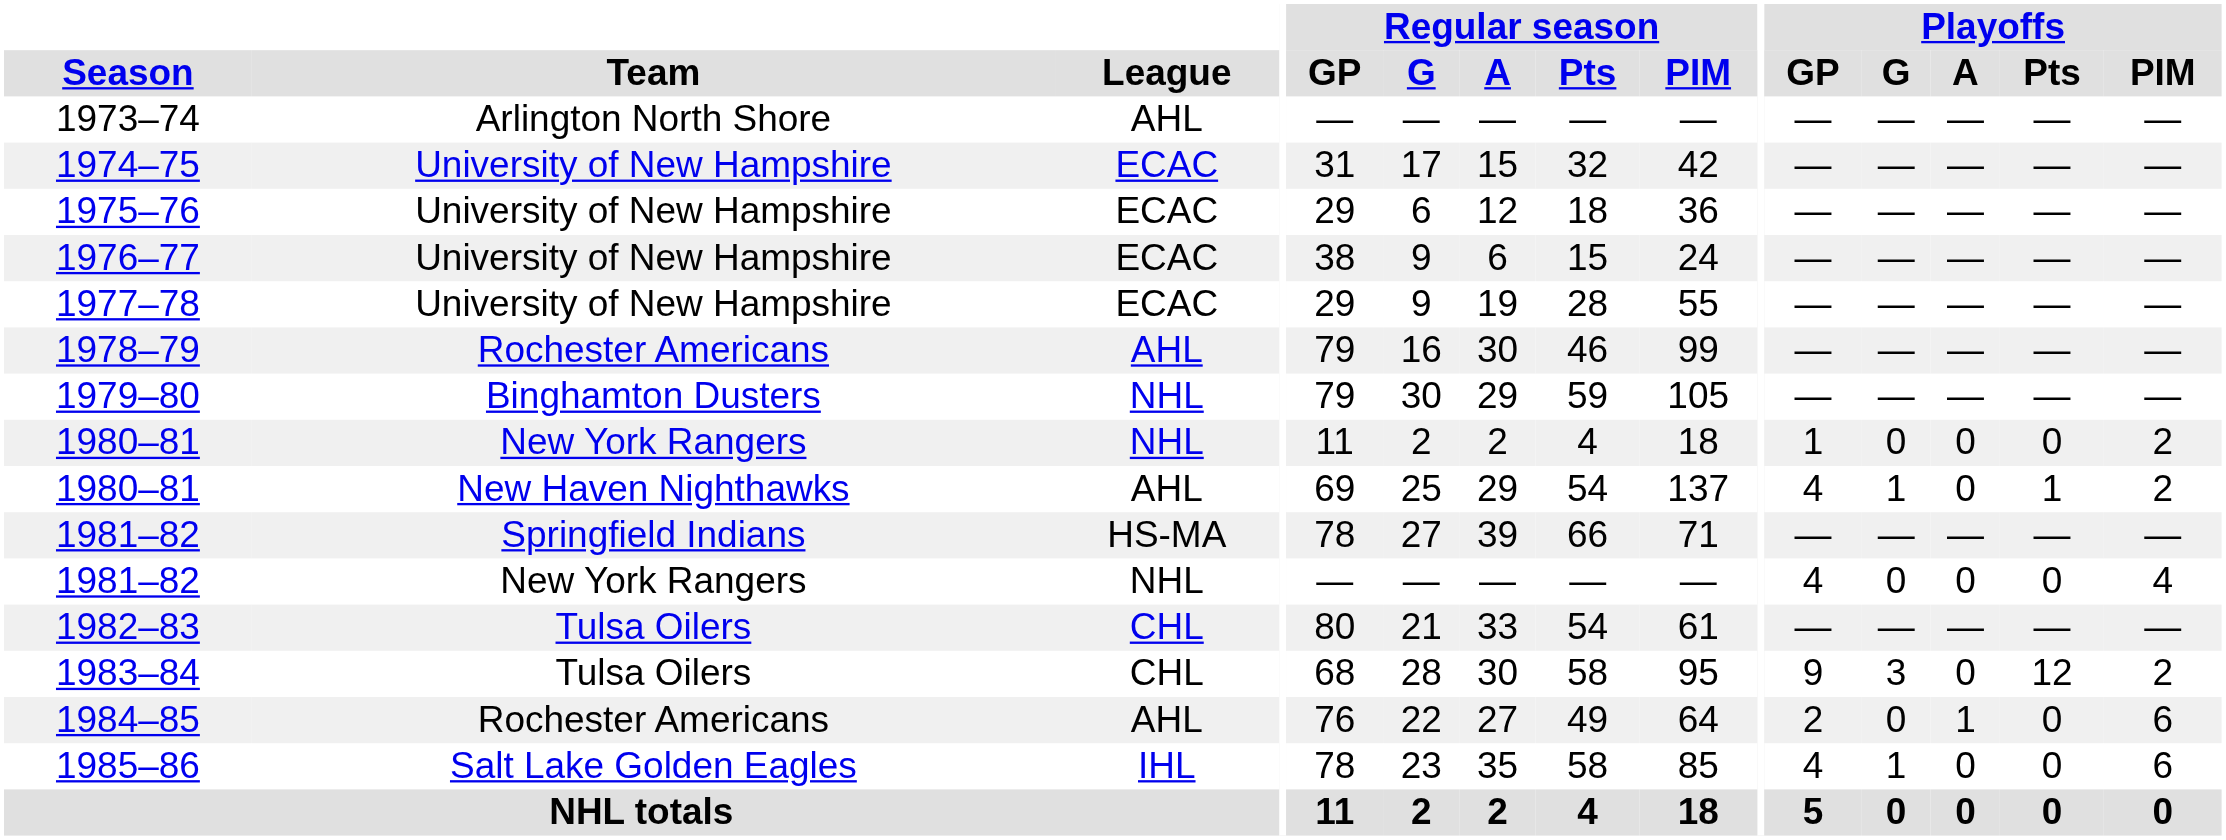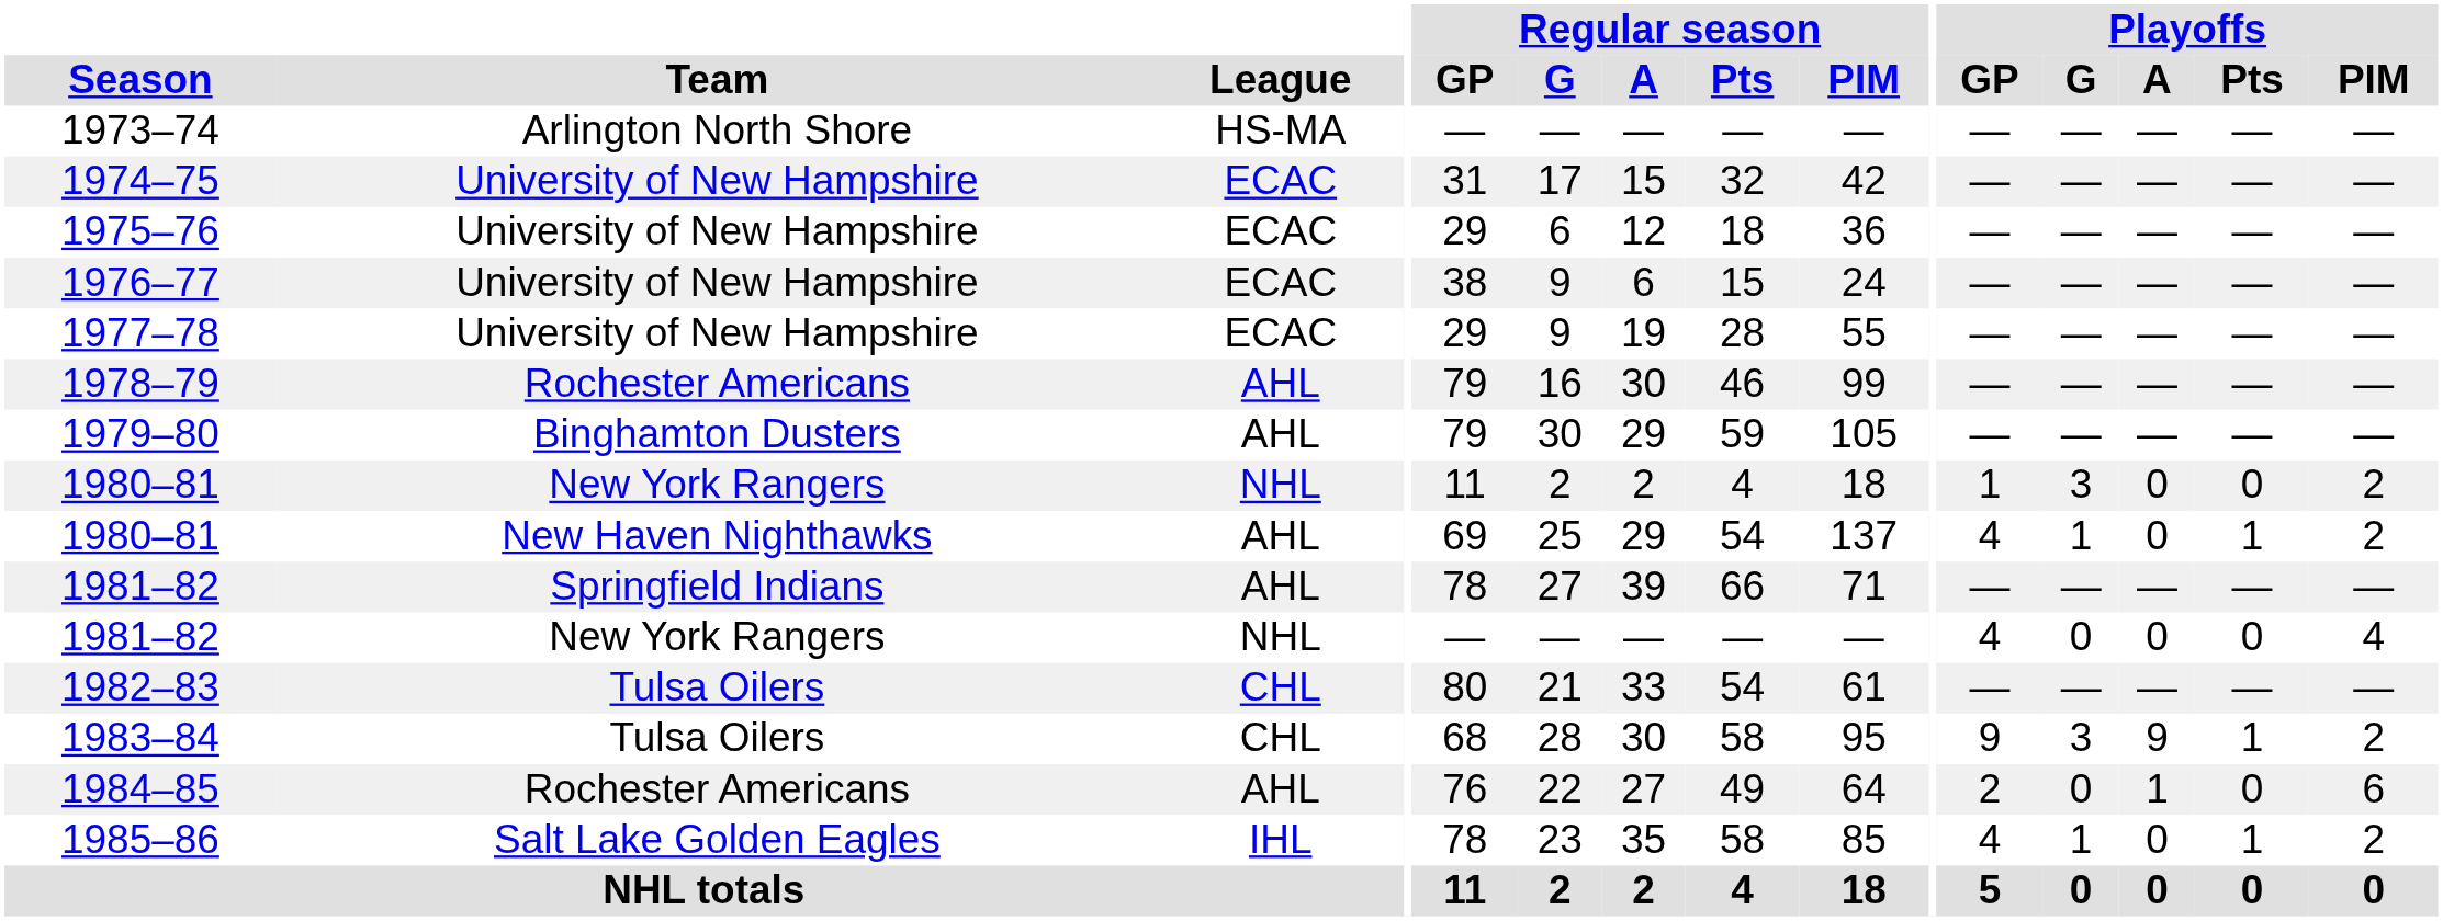 <table border="0" cellpadding="1" cellspacing="0" style="text-align:center; width:60em">
 <tr bgcolor="#e0e0e0">
 <th colspan="3" bgcolor="#ffffff"></th>
 <th rowspan="100" bgcolor="#ffffff"></th>
 <th colspan="5"><a href='#'>Regular season</a></th>
 <th rowspan="100" bgcolor="#ffffff"></th>
 <th colspan="5"><a href='#'>Playoffs</a></th>
 </tr>
 <tr bgcolor="#e0e0e0">
 <th><a href='#'>Season</a></th>
 <th>Team</th>
 <th>League</th>
 <th>GP</th>
 <th><a href='#'>G</a></th>
 <th><a href='#'>A</a></th>
 <th><a href='#'>Pts</a></th>
 <th><a href='#'>PIM</a></th>
 <th>GP</th>
 <th>G</th>
 <th>A</th>
 <th>Pts</th>
 <th>PIM</th>
 </tr>
 <tr>
 <td>1973–74</td>
 <td>Arlington North Shore</td>
-<td>AHL</td>
+<td>HS-MA</td>
 <td>—</td>
 <td>—</td>
 <td>—</td>
 <td>—</td>
 <td>—</td>
 <td>—</td>
 <td>—</td>
 <td>—</td>
 <td>—</td>
 <td>—</td>
 </tr>
 <tr bgcolor="#f0f0f0">
 <td><a href='#'>1974–75</a></td>
 <td><a href='#'>University of New Hampshire</a></td>
 <td><a href='#'>ECAC</a></td>
 <td>31</td>
 <td>17</td>
 <td>15</td>
 <td>32</td>
 <td>42</td>
 <td>—</td>
 <td>—</td>
 <td>—</td>
 <td>—</td>
 <td>—</td>
 </tr>
 <tr>
 <td><a href='#'>1975–76</a></td>
 <td>University of New Hampshire</td>
 <td>ECAC</td>
 <td>29</td>
 <td>6</td>
 <td>12</td>
 <td>18</td>
 <td>36</td>
 <td>—</td>
 <td>—</td>
 <td>—</td>
 <td>—</td>
 <td>—</td>
 </tr>
 <tr bgcolor="#f0f0f0">
 <td><a href='#'>1976–77</a></td>
 <td>University of New Hampshire</td>
 <td>ECAC</td>
 <td>38</td>
 <td>9</td>
 <td>6</td>
 <td>15</td>
 <td>24</td>
 <td>—</td>
 <td>—</td>
 <td>—</td>
 <td>—</td>
 <td>—</td>
 </tr>
 <tr>
 <td><a href='#'>1977–78</a></td>
 <td>University of New Hampshire</td>
 <td>ECAC</td>
 <td>29</td>
 <td>9</td>
 <td>19</td>
 <td>28</td>
 <td>55</td>
 <td>—</td>
 <td>—</td>
 <td>—</td>
 <td>—</td>
 <td>—</td>
 </tr>
 <tr bgcolor="#f0f0f0">
 <td><a href='#'>1978–79</a></td>
 <td><a href='#'>Rochester Americans</a></td>
 <td><a href='#'>AHL</a></td>
 <td>79</td>
 <td>16</td>
 <td>30</td>
 <td>46</td>
 <td>99</td>
 <td>—</td>
 <td>—</td>
 <td>—</td>
 <td>—</td>
 <td>—</td>
 </tr>
 <tr>
 <td><a href='#'>1979–80</a></td>
 <td><a href='#'>Binghamton Dusters</a></td>
-<td><a href='#'>NHL</a></td>
+<td>AHL</td>
 <td>79</td>
 <td>30</td>
 <td>29</td>
 <td>59</td>
 <td>105</td>
 <td>—</td>
 <td>—</td>
 <td>—</td>
 <td>—</td>
 <td>—</td>
 </tr>
 <tr bgcolor="#f0f0f0">
 <td><a href='#'>1980–81</a></td>
 <td><a href='#'>New York Rangers</a></td>
 <td><a href='#'>NHL</a></td>
 <td>11</td>
 <td>2</td>
 <td>2</td>
 <td>4</td>
 <td>18</td>
 <td>1</td>
-<td>0</td>
+<td>3</td>
 <td>0</td>
 <td>0</td>
 <td>2</td>
 </tr>
 <tr>
 <td><a href='#'>1980–81</a></td>
 <td><a href='#'>New Haven Nighthawks</a></td>
 <td>AHL</td>
 <td>69</td>
 <td>25</td>
 <td>29</td>
 <td>54</td>
 <td>137</td>
 <td>4</td>
 <td>1</td>
 <td>0</td>
 <td>1</td>
 <td>2</td>
 </tr>
 <tr bgcolor="#f0f0f0">
 <td><a href='#'>1981–82</a></td>
 <td><a href='#'>Springfield Indians</a></td>
-<td>HS-MA</td>
+<td>AHL</td>
 <td>78</td>
 <td>27</td>
 <td>39</td>
 <td>66</td>
 <td>71</td>
 <td>—</td>
 <td>—</td>
 <td>—</td>
 <td>—</td>
 <td>—</td>
 </tr>
 <tr>
 <td><a href='#'>1981–82</a></td>
 <td>New York Rangers</td>
 <td>NHL</td>
 <td>—</td>
 <td>—</td>
 <td>—</td>
 <td>—</td>
 <td>—</td>
 <td>4</td>
 <td>0</td>
 <td>0</td>
 <td>0</td>
 <td>4</td>
 </tr>
 <tr bgcolor="#f0f0f0">
 <td><a href='#'>1982–83</a></td>
 <td><a href='#'>Tulsa Oilers</a></td>
 <td><a href='#'>CHL</a></td>
 <td>80</td>
 <td>21</td>
 <td>33</td>
 <td>54</td>
 <td>61</td>
 <td>—</td>
 <td>—</td>
 <td>—</td>
 <td>—</td>
 <td>—</td>
 </tr>
 <tr>
 <td><a href='#'>1983–84</a></td>
 <td>Tulsa Oilers</td>
 <td>CHL</td>
 <td>68</td>
 <td>28</td>
 <td>30</td>
 <td>58</td>
 <td>95</td>
 <td>9</td>
 <td>3</td>
-<td>0</td>
-<td>12</td>
+<td>9</td>
+<td>1</td>
 <td>2</td>
 </tr>
 <tr bgcolor="#f0f0f0">
 <td><a href='#'>1984–85</a></td>
 <td>Rochester Americans</td>
 <td>AHL</td>
 <td>76</td>
 <td>22</td>
 <td>27</td>
 <td>49</td>
 <td>64</td>
 <td>2</td>
 <td>0</td>
 <td>1</td>
 <td>0</td>
 <td>6</td>
 </tr>
 <tr>
 <td><a href='#'>1985–86</a></td>
 <td><a href='#'>Salt Lake Golden Eagles</a></td>
 <td><a href='#'>IHL</a></td>
 <td>78</td>
 <td>23</td>
 <td>35</td>
 <td>58</td>
 <td>85</td>
 <td>4</td>
 <td>1</td>
 <td>0</td>
-<td>0</td>
-<td>6</td>
+<td>1</td>
+<td>2</td>
 </tr>
 <tr bgcolor="#e0e0e0">
 <th colspan="3">NHL totals</th>
 <th>11</th>
 <th>2</th>
 <th>2</th>
 <th>4</th>
 <th>18</th>
 <th>5</th>
 <th>0</th>
 <th>0</th>
 <th>0</th>
 <th>0</th>
 </tr>
 </table>
